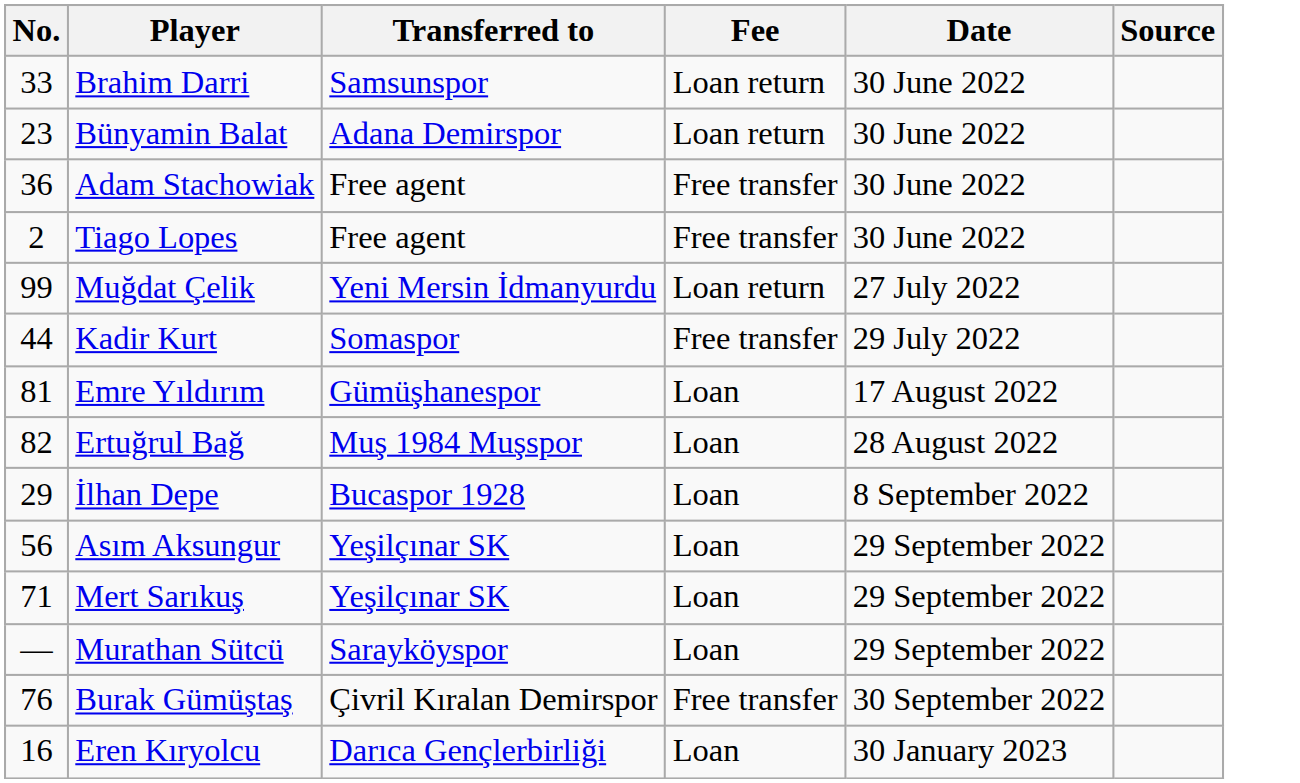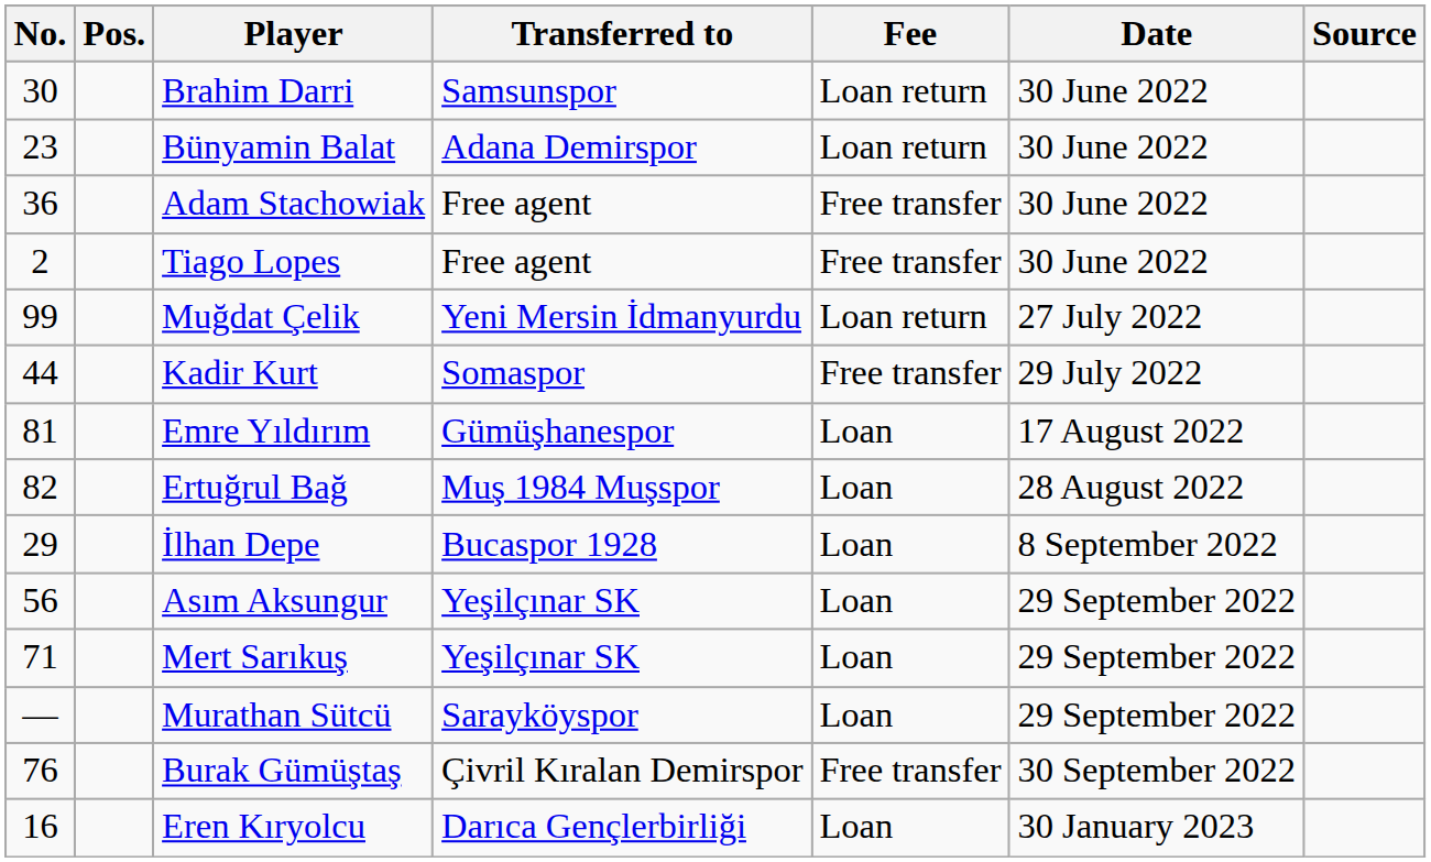 <table class="wikitable plainrowheaders sortable">
 <tr>
 <th>No.</th>
+<th>Pos.</th>
 <th>Player</th>
 <th>Transferred to</th>
 <th>Fee</th>
 <th>Date</th>
 <th>Source</th>
 </tr>
 <tr>
-<td align=center>33</td>
+<td align=center>30</td>
+<td align=center></td>
 <td> <a href='#'>Brahim Darri</a></td>
 <td> <a href='#'>Samsunspor</a></td>
 <td>Loan return</td>
 <td>30 June 2022</td>
 <td></td>
 </tr>
 <tr>
 <td align=center>23</td>
+<td align=center></td>
 <td> <a href='#'>Bünyamin Balat</a></td>
 <td> <a href='#'>Adana Demirspor</a></td>
 <td>Loan return</td>
 <td>30 June 2022</td>
 <td></td>
 </tr>
 <tr>
 <td align=center>36</td>
+<td align=center></td>
 <td> <a href='#'>Adam Stachowiak</a></td>
 <td>Free agent</td>
 <td>Free transfer</td>
 <td>30 June 2022</td>
 <td></td>
 </tr>
 <tr>
 <td align=center>2</td>
+<td align=center></td>
 <td> <a href='#'>Tiago Lopes</a></td>
 <td>Free agent</td>
 <td>Free transfer</td>
 <td>30 June 2022</td>
 <td></td>
 </tr>
 <tr>
 <td align=center>99</td>
+<td align=center></td>
 <td> <a href='#'>Muğdat Çelik</a></td>
 <td> <a href='#'>Yeni Mersin İdmanyurdu</a></td>
 <td>Loan return</td>
 <td>27 July 2022</td>
 <td></td>
 </tr>
 <tr>
 <td align=center>44</td>
+<td align=center></td>
 <td> <a href='#'>Kadir Kurt</a></td>
 <td> <a href='#'>Somaspor</a></td>
 <td>Free transfer</td>
 <td>29 July 2022</td>
 <td></td>
 </tr>
 <tr>
 <td align=center>81</td>
+<td align=center></td>
 <td> <a href='#'>Emre Yıldırım</a></td>
 <td> <a href='#'>Gümüşhanespor</a></td>
 <td>Loan</td>
 <td>17 August 2022</td>
 <td></td>
 </tr>
 <tr>
 <td align=center>82</td>
+<td align=center></td>
 <td> <a href='#'>Ertuğrul Bağ</a></td>
 <td> <a href='#'>Muş 1984 Muşspor</a></td>
 <td>Loan</td>
 <td>28 August 2022</td>
 <td></td>
 </tr>
 <tr>
 <td align=center>29</td>
+<td align=center></td>
 <td> <a href='#'>İlhan Depe</a></td>
 <td> <a href='#'>Bucaspor 1928</a></td>
 <td>Loan</td>
 <td>8 September 2022</td>
 <td></td>
 </tr>
 <tr>
 <td align=center>56</td>
+<td align=center></td>
 <td> <a href='#'>Asım Aksungur</a></td>
 <td> <a href='#'>Yeşilçınar SK</a></td>
 <td>Loan</td>
 <td>29 September 2022</td>
 <td></td>
 </tr>
 <tr>
 <td align=center>71</td>
+<td align=center></td>
 <td> <a href='#'>Mert Sarıkuş</a></td>
 <td> <a href='#'>Yeşilçınar SK</a></td>
 <td>Loan</td>
 <td>29 September 2022</td>
 <td></td>
 </tr>
 <tr>
 <td align=center>—</td>
+<td align=center></td>
 <td> <a href='#'>Murathan Sütcü</a></td>
 <td> <a href='#'>Sarayköyspor</a></td>
 <td>Loan</td>
 <td>29 September 2022</td>
 <td></td>
 </tr>
 <tr>
 <td align=center>76</td>
+<td align=center></td>
 <td> <a href='#'>Burak Gümüştaş</a></td>
 <td> Çivril Kıralan Demirspor</td>
 <td>Free transfer</td>
 <td>30 September 2022</td>
 <td></td>
 </tr>
 <tr>
 <td align=center>16</td>
+<td align=center></td>
 <td> <a href='#'>Eren Kıryolcu</a></td>
 <td> <a href='#'>Darıca Gençlerbirliği</a></td>
 <td>Loan</td>
 <td>30 January 2023</td>
 <td></td>
 </tr>
 </table>
